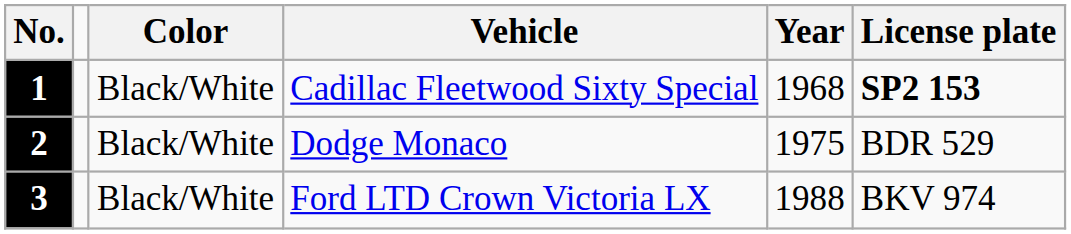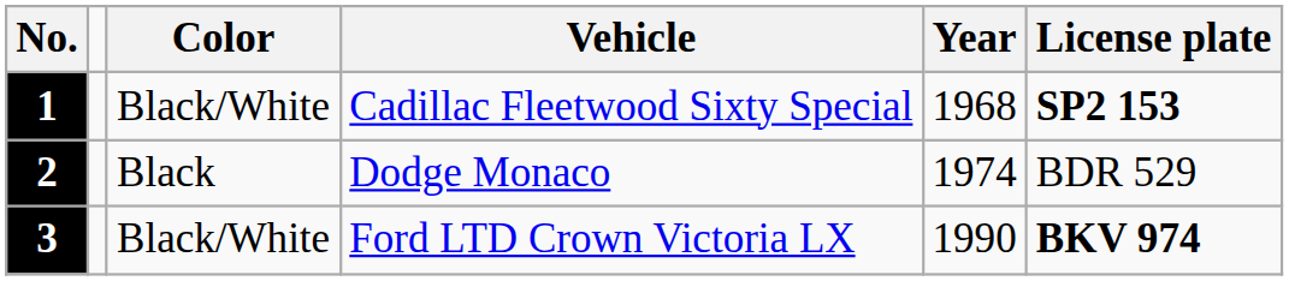 <table class="wikitable">
 <tr>
 <th>No.</th>
 <td></td>
 <th>Color</th>
 <th>Vehicle</th>
 <th>Year</th>
 <th>License plate</th>
 </tr>
 <tr>
 <th style="background:#000000; color:white">1</th>
 <td></td>
 <td>Black/White</td>
 <td><a href='#'>Cadillac Fleetwood Sixty Special</a></td>
 <td>1968</td>
 <td><strong>SP2 153</strong></td>
 </tr>
 <tr>
 <th style="background:#000000; color:white">2</th>
 <td></td>
-<td>Black/White</td>
+<td>Black</td>
 <td><a href='#'>Dodge Monaco</a></td>
-<td>1975</td>
+<td>1974</td>
 <td>BDR 529</td>
 </tr>
 <tr>
 <th style="background:#000000; color:white">3</th>
 <td></td>
 <td>Black/White</td>
 <td><a href='#'>Ford LTD Crown Victoria LX</a></td>
-<td>1988</td>
-<td>BKV 974</td>
+<td>1990</td>
+<td><strong>BKV 974</strong></td>
 </tr>
 </table>
